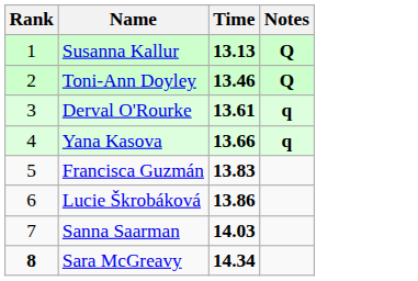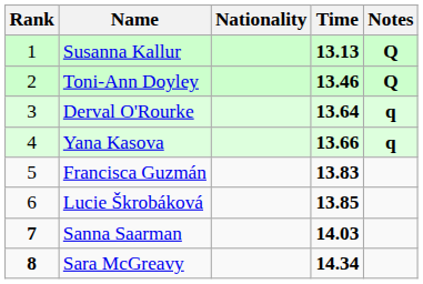 <table class="wikitable sortable" style="text-align:center">
 <tr>
 <th>Rank</th>
 <th>Name</th>
+<th>Nationality</th>
 <th>Time</th>
 <th>Notes</th>
 </tr>
 <tr bgcolor=ccffcc>
 <td>1</td>
 <td align=left><a href='#'>Susanna Kallur</a></td>
+<td align=left></td>
 <td><strong>13.13</strong></td>
 <td><strong>Q</strong></td>
 </tr>
 <tr bgcolor=ccffcc>
 <td>2</td>
 <td align=left><a href='#'>Toni-Ann Doyley</a></td>
+<td align=left></td>
 <td><strong>13.46</strong></td>
 <td><strong>Q</strong></td>
 </tr>
 <tr bgcolor=ddffdd>
 <td>3</td>
 <td align=left><a href='#'>Derval O'Rourke</a></td>
-<td><strong>13.61</strong></td>
+<td align=left></td>
+<td><strong>13.64</strong></td>
 <td><strong>q</strong></td>
 </tr>
 <tr bgcolor=ddffdd>
 <td>4</td>
 <td align=left><a href='#'>Yana Kasova</a></td>
+<td align=left></td>
 <td><strong>13.66</strong></td>
 <td><strong>q</strong></td>
 </tr>
 <tr>
 <td>5</td>
 <td align=left><a href='#'>Francisca Guzmán</a></td>
+<td align=left></td>
 <td><strong>13.83</strong></td>
 <td></td>
 </tr>
 <tr>
 <td>6</td>
 <td align=left><a href='#'>Lucie Škrobáková</a></td>
-<td><strong>13.86</strong></td>
+<td align=left></td>
+<td><strong>13.85</strong></td>
 <td></td>
 </tr>
 <tr>
-<td>7</td>
+<td><strong>7</strong></td>
 <td align=left><a href='#'>Sanna Saarman</a></td>
+<td align=left></td>
 <td><strong>14.03</strong></td>
 <td></td>
 </tr>
 <tr>
 <td><strong>8</strong></td>
 <td align=left><a href='#'>Sara McGreavy</a></td>
+<td align=left></td>
 <td><strong>14.34</strong></td>
 <td></td>
 </tr>
 </table>
